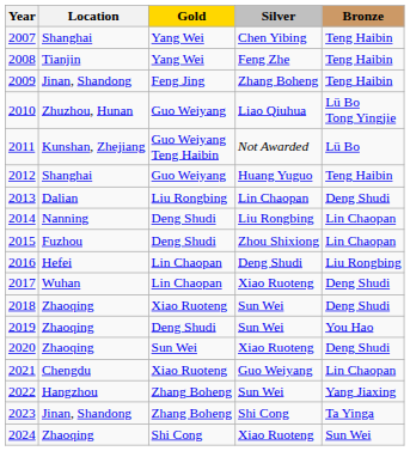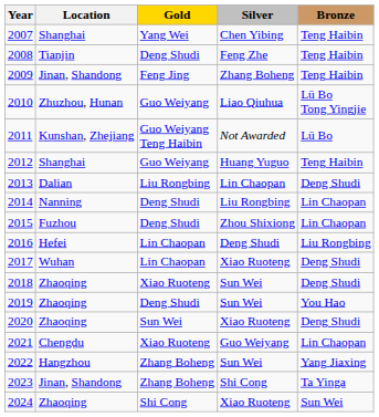 <table class="wikitable">
 <tr>
 <th>Year</th>
 <th>Location</th>
 <td align=center bgcolor="gold"><strong>Gold</strong></td>
 <td align=center bgcolor="silver"><strong>Silver</strong></td>
 <td align=center bgcolor="cc9966"><strong>Bronze</strong></td>
 </tr>
 <tr>
 <td><a href='#'>2007</a></td>
 <td><a href='#'>Shanghai</a></td>
 <td><a href='#'>Yang Wei</a></td>
 <td><a href='#'>Chen Yibing</a></td>
 <td><a href='#'>Teng Haibin</a></td>
 </tr>
 <tr>
 <td><a href='#'>2008</a></td>
 <td><a href='#'>Tianjin</a></td>
-<td><a href='#'>Yang Wei</a></td>
+<td><a href='#'>Deng Shudi</a></td>
 <td><a href='#'>Feng Zhe</a></td>
 <td><a href='#'>Teng Haibin</a></td>
 </tr>
 <tr>
 <td><a href='#'>2009</a></td>
 <td><a href='#'>Jinan</a>, <a href='#'>Shandong</a></td>
 <td><a href='#'>Feng Jing</a></td>
 <td><a href='#'>Zhang Boheng</a></td>
 <td><a href='#'>Teng Haibin</a></td>
 </tr>
 <tr>
 <td><a href='#'>2010</a></td>
 <td><a href='#'>Zhuzhou</a>, <a href='#'>Hunan</a></td>
 <td><a href='#'>Guo Weiyang</a></td>
 <td><a href='#'>Liao Qiuhua</a></td>
 <td><a href='#'>Lü Bo</a><br><a href='#'>Tong Yingjie</a></td>
 </tr>
 <tr>
 <td><a href='#'>2011</a></td>
 <td><a href='#'>Kunshan</a>, <a href='#'>Zhejiang</a></td>
 <td><a href='#'>Guo Weiyang</a><br><a href='#'>Teng Haibin</a></td>
 <td><em>Not Awarded</em></td>
 <td><a href='#'>Lü Bo</a></td>
 </tr>
 <tr>
 <td><a href='#'>2012</a></td>
 <td><a href='#'>Shanghai</a></td>
 <td><a href='#'>Guo Weiyang</a></td>
 <td><a href='#'>Huang Yuguo</a></td>
 <td><a href='#'>Teng Haibin</a></td>
 </tr>
 <tr>
 <td><a href='#'>2013</a></td>
 <td><a href='#'>Dalian</a></td>
 <td><a href='#'>Liu Rongbing</a></td>
 <td><a href='#'>Lin Chaopan</a></td>
 <td><a href='#'>Deng Shudi</a></td>
 </tr>
 <tr>
 <td><a href='#'>2014</a></td>
 <td><a href='#'>Nanning</a></td>
 <td><a href='#'>Deng Shudi</a></td>
 <td><a href='#'>Liu Rongbing</a></td>
 <td><a href='#'>Lin Chaopan</a></td>
 </tr>
 <tr>
 <td><a href='#'>2015</a></td>
 <td><a href='#'>Fuzhou</a></td>
 <td><a href='#'>Deng Shudi</a></td>
 <td><a href='#'>Zhou Shixiong</a></td>
 <td><a href='#'>Lin Chaopan</a></td>
 </tr>
 <tr>
 <td><a href='#'>2016</a></td>
 <td><a href='#'>Hefei</a></td>
 <td><a href='#'>Lin Chaopan</a></td>
 <td><a href='#'>Deng Shudi</a></td>
 <td><a href='#'>Liu Rongbing</a></td>
 </tr>
 <tr>
 <td><a href='#'>2017</a></td>
 <td><a href='#'>Wuhan</a></td>
 <td><a href='#'>Lin Chaopan</a></td>
 <td><a href='#'>Xiao Ruoteng</a></td>
 <td><a href='#'>Deng Shudi</a></td>
 </tr>
 <tr>
 <td><a href='#'>2018</a></td>
 <td><a href='#'>Zhaoqing</a></td>
 <td><a href='#'>Xiao Ruoteng</a></td>
 <td><a href='#'>Sun Wei</a></td>
 <td><a href='#'>Deng Shudi</a></td>
 </tr>
 <tr>
 <td><a href='#'>2019</a></td>
 <td><a href='#'>Zhaoqing</a></td>
 <td><a href='#'>Deng Shudi</a></td>
 <td><a href='#'>Sun Wei</a></td>
 <td><a href='#'>You Hao</a></td>
 </tr>
 <tr>
 <td><a href='#'>2020</a></td>
 <td><a href='#'>Zhaoqing</a></td>
 <td><a href='#'>Sun Wei</a></td>
 <td><a href='#'>Xiao Ruoteng</a></td>
 <td><a href='#'>Deng Shudi</a></td>
 </tr>
 <tr>
 <td><a href='#'>2021</a></td>
 <td><a href='#'>Chengdu</a></td>
 <td><a href='#'>Xiao Ruoteng</a></td>
 <td><a href='#'>Guo Weiyang</a></td>
 <td><a href='#'>Lin Chaopan</a></td>
 </tr>
 <tr>
 <td><a href='#'>2022</a></td>
 <td><a href='#'>Hangzhou</a></td>
 <td><a href='#'>Zhang Boheng</a></td>
 <td><a href='#'>Sun Wei</a></td>
 <td><a href='#'>Yang Jiaxing</a></td>
 </tr>
 <tr>
 <td><a href='#'>2023</a></td>
 <td><a href='#'>Jinan</a>, <a href='#'>Shandong</a></td>
 <td><a href='#'>Zhang Boheng</a></td>
 <td><a href='#'>Shi Cong</a></td>
 <td><a href='#'>Ta Yinga</a></td>
 </tr>
 <tr>
 <td><a href='#'>2024</a></td>
 <td><a href='#'>Zhaoqing</a></td>
 <td><a href='#'>Shi Cong</a></td>
 <td><a href='#'>Xiao Ruoteng</a></td>
 <td><a href='#'>Sun Wei</a></td>
 </tr>
 </table>
